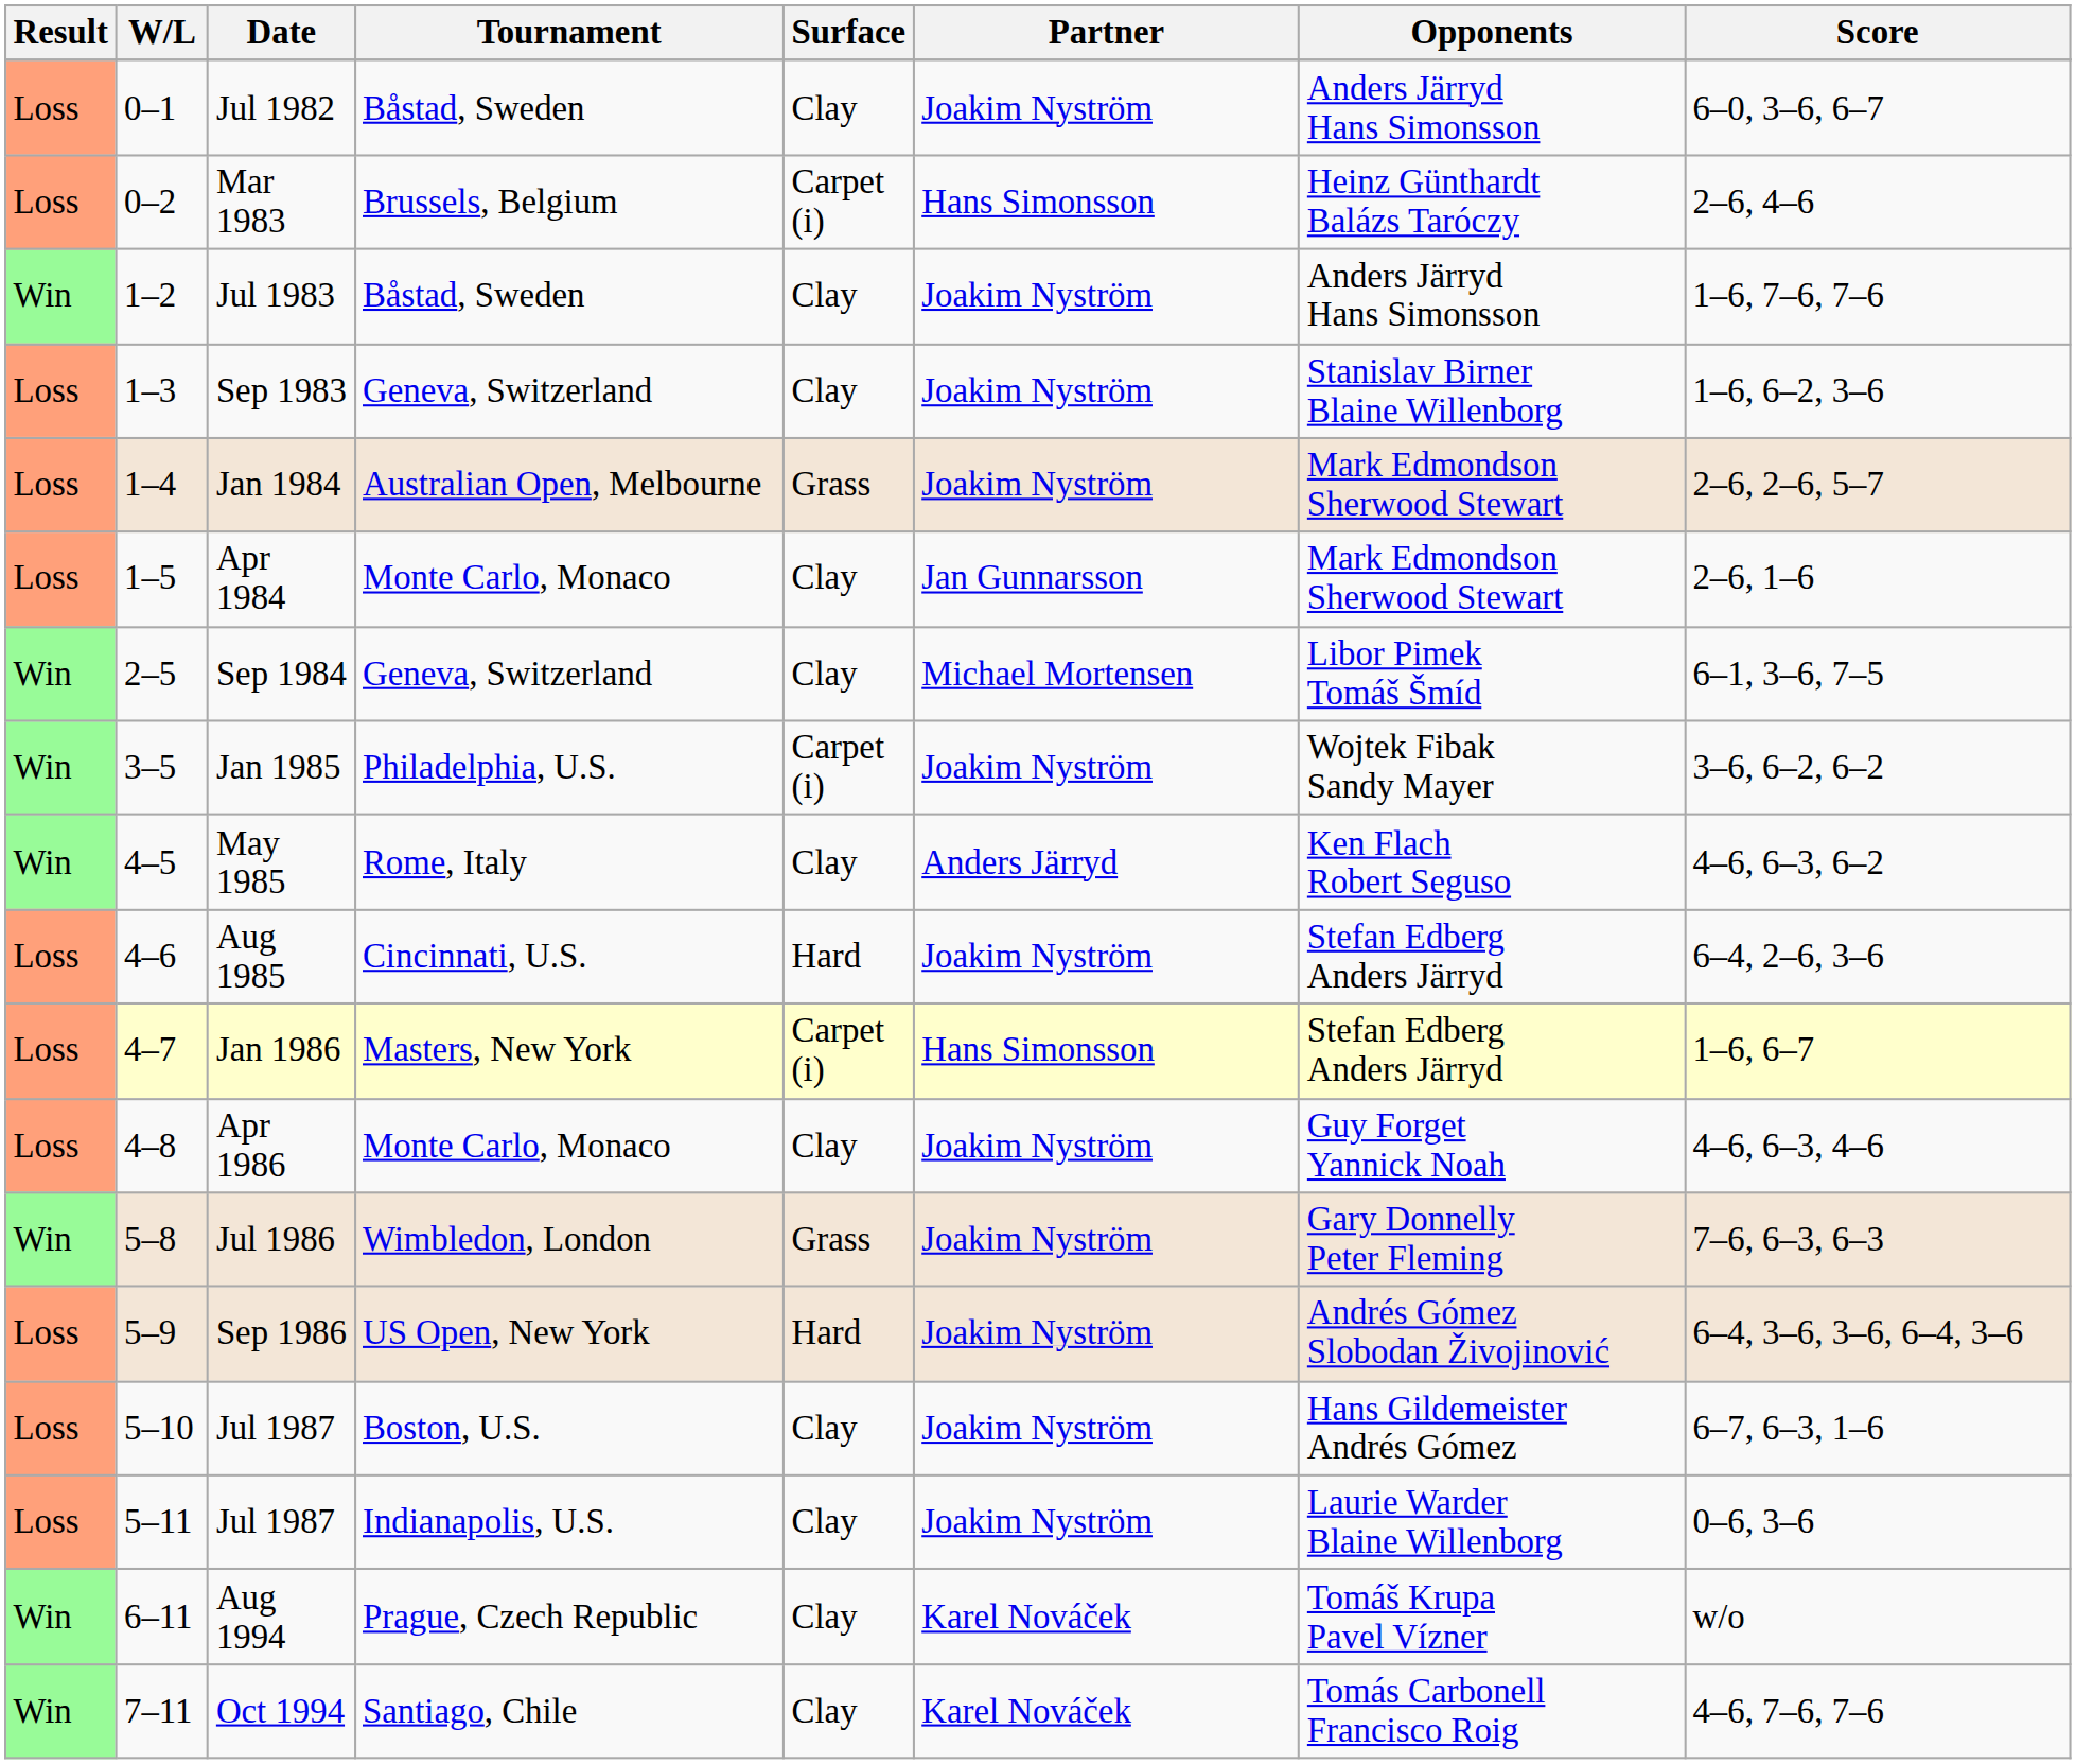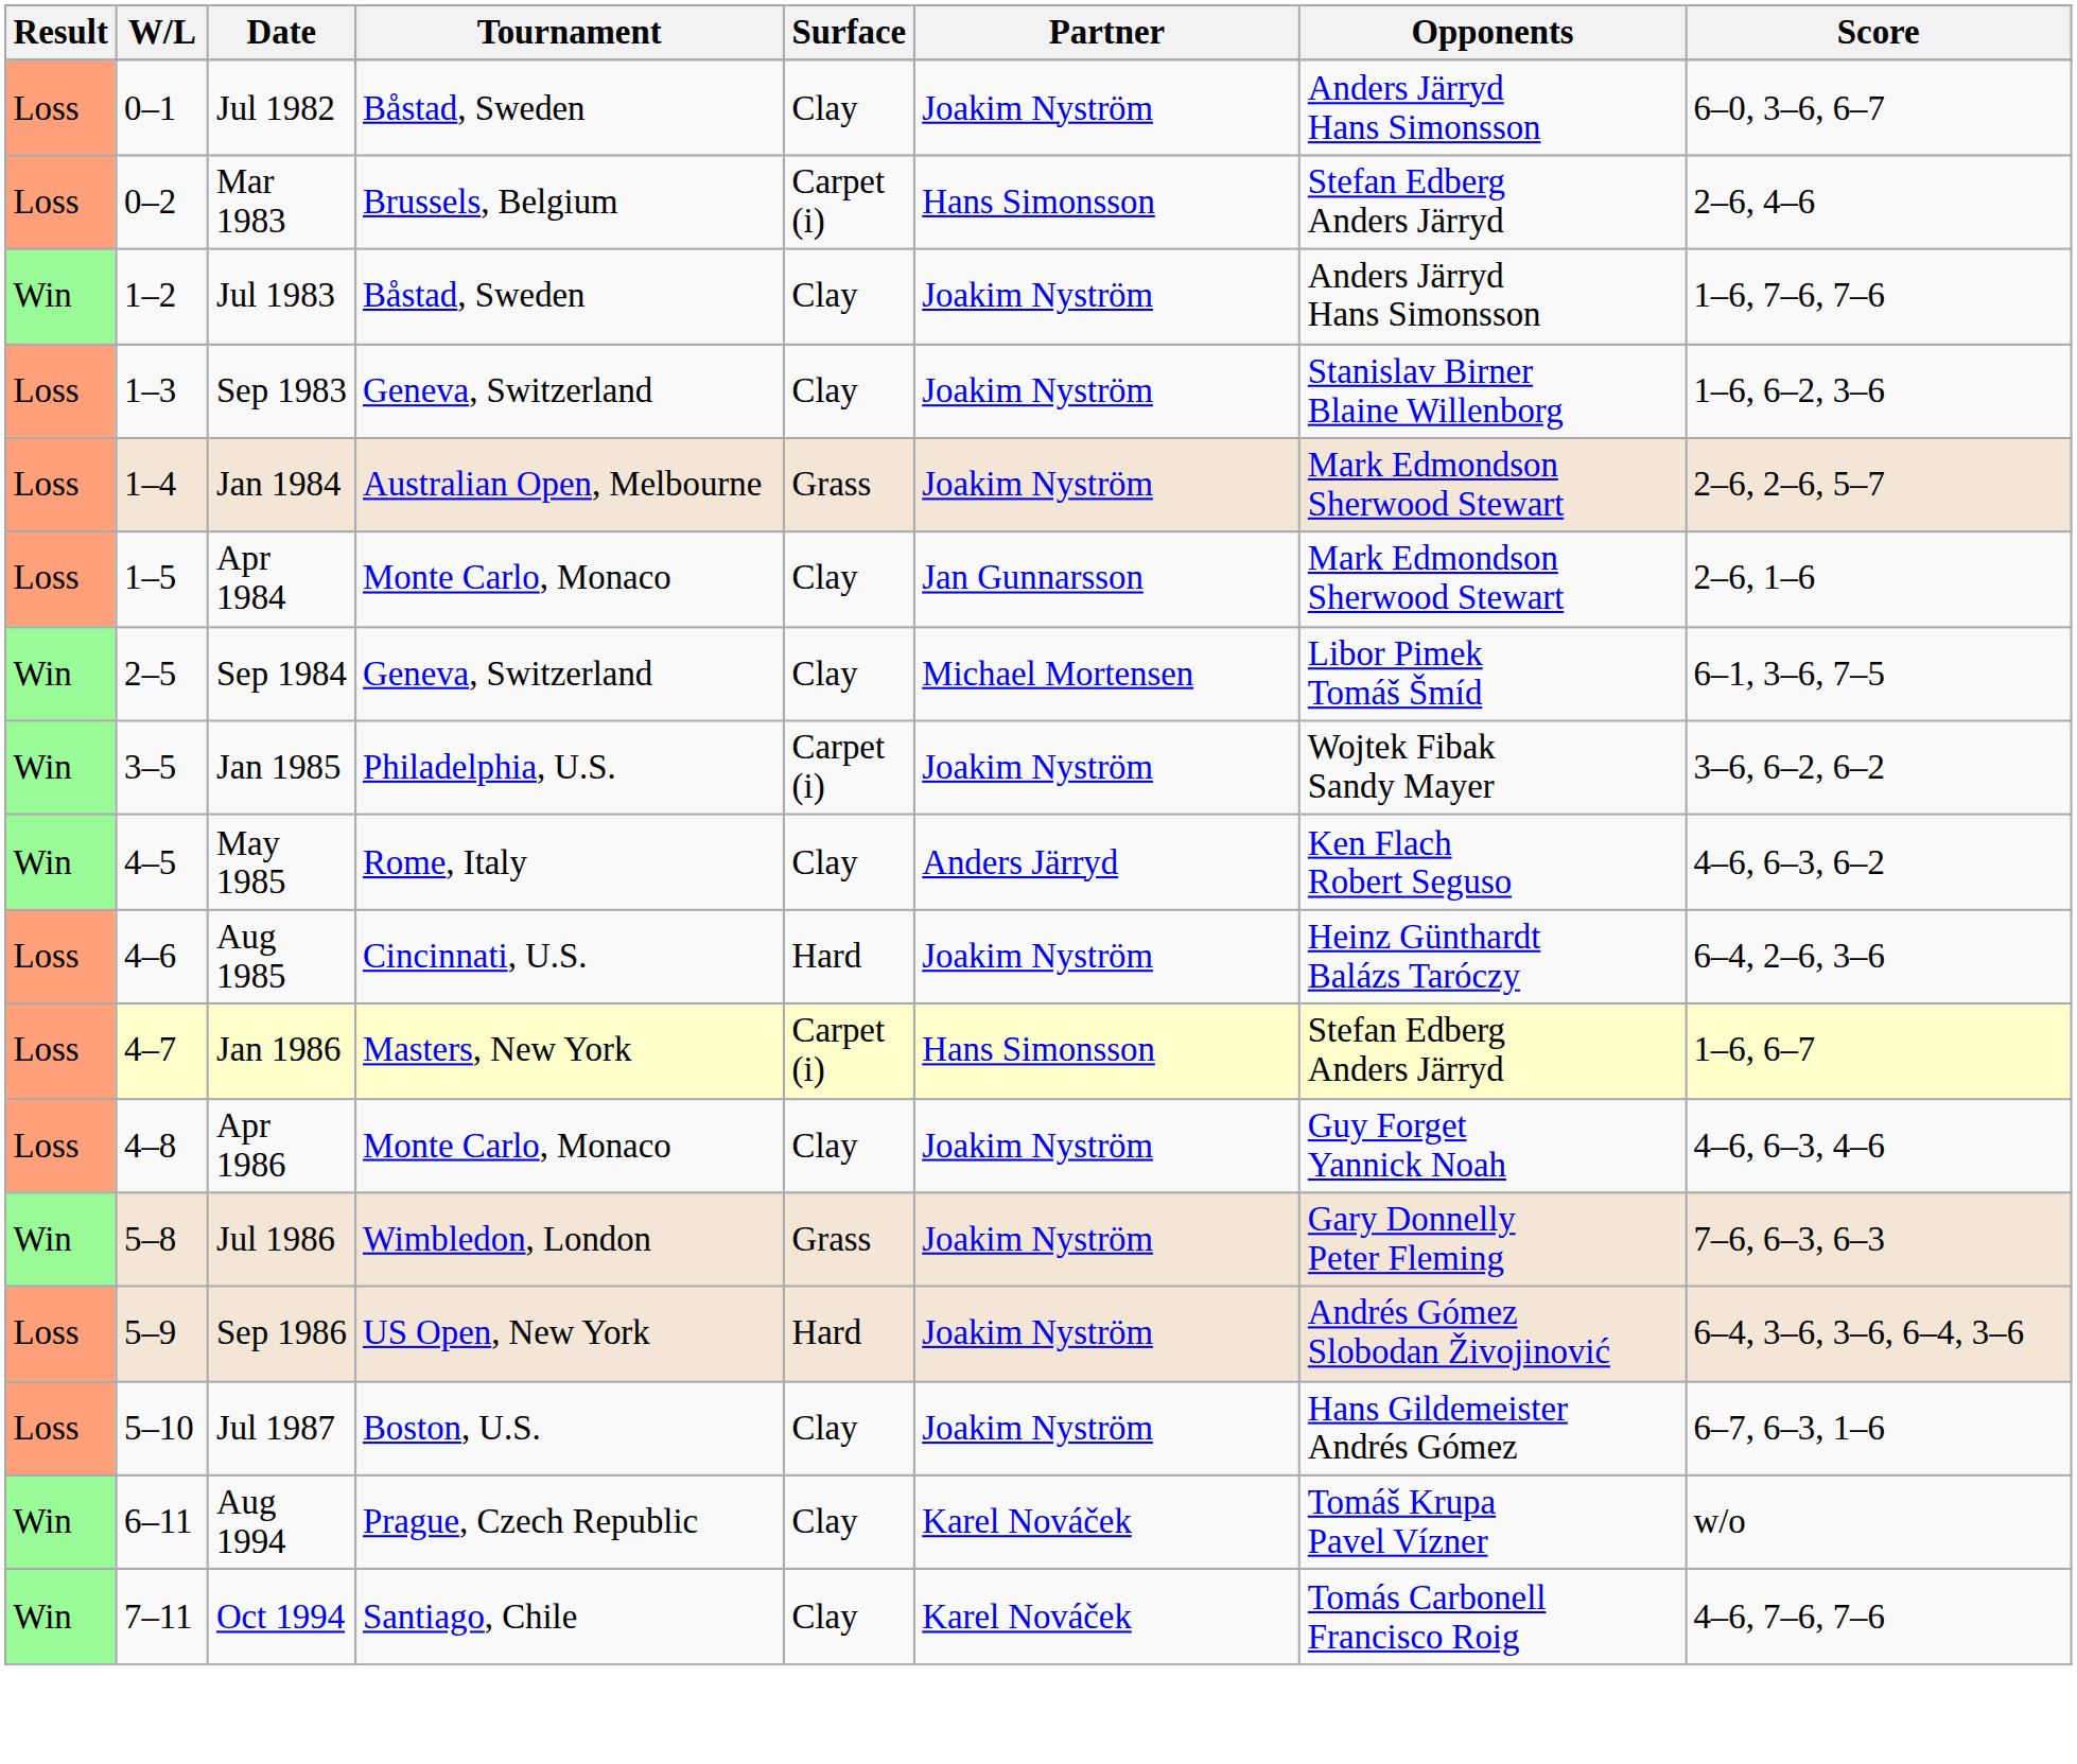 <table class="sortable wikitable">
 <tr>
 <th style="width:40px">Result</th>
 <th style="width:35px" class="unsortable">W/L</th>
 <th style="width:60px">Date</th>
 <th style="width:190px">Tournament</th>
 <th style="width:50px">Surface</th>
 <th style="width:170px">Partner</th>
 <th style="width:170px">Opponents</th>
 <th style="width:170px" class="unsortable">Score</th>
 </tr>
 <tr>
 </tr>
 <tr>
 <td style="background:#ffa07a;">Loss</td>
 <td>0–1</td>
 <td>Jul 1982</td>
 <td><a href='#'>Båstad</a>, Sweden</td>
 <td>Clay</td>
 <td> <a href='#'>Joakim Nyström</a></td>
 <td> <a href='#'>Anders Järryd</a> <br>  <a href='#'>Hans Simonsson</a></td>
 <td>6–0, 3–6, 6–7</td>
 </tr>
 <tr>
 <td style="background:#ffa07a;">Loss</td>
 <td>0–2</td>
 <td>Mar 1983</td>
 <td><a href='#'>Brussels</a>, Belgium</td>
 <td>Carpet (i)</td>
 <td> <a href='#'>Hans Simonsson</a></td>
-<td> <a href='#'>Heinz Günthardt</a> <br>  <a href='#'>Balázs Taróczy</a></td>
+<td> <a href='#'>Stefan Edberg</a> <br>  Anders Järryd</td>
 <td>2–6, 4–6</td>
 </tr>
 <tr>
 <td style="background:#98fb98;">Win</td>
 <td>1–2</td>
 <td>Jul 1983</td>
 <td><a href='#'>Båstad</a>, Sweden</td>
 <td>Clay</td>
 <td> <a href='#'>Joakim Nyström</a></td>
 <td> Anders Järryd <br>  Hans Simonsson</td>
 <td>1–6, 7–6, 7–6</td>
 </tr>
 <tr>
 <td style="background:#ffa07a;">Loss</td>
 <td>1–3</td>
 <td>Sep 1983</td>
 <td><a href='#'>Geneva</a>, Switzerland</td>
 <td>Clay</td>
 <td> <a href='#'>Joakim Nyström</a></td>
 <td> <a href='#'>Stanislav Birner</a> <br>  <a href='#'>Blaine Willenborg</a></td>
 <td>1–6, 6–2, 3–6</td>
 </tr>
 <tr style="background:#f3e6d7;">
 <td style="background:#ffa07a;">Loss</td>
 <td>1–4</td>
 <td>Jan 1984</td>
 <td><a href='#'>Australian Open</a>, Melbourne</td>
 <td>Grass</td>
 <td> <a href='#'>Joakim Nyström</a></td>
 <td> <a href='#'>Mark Edmondson</a> <br>  <a href='#'>Sherwood Stewart</a></td>
 <td>2–6, 2–6, 5–7</td>
 </tr>
 <tr>
 <td style="background:#ffa07a;">Loss</td>
 <td>1–5</td>
 <td>Apr 1984</td>
 <td><a href='#'>Monte Carlo</a>, Monaco</td>
 <td>Clay</td>
 <td> <a href='#'>Jan Gunnarsson</a></td>
 <td> <a href='#'>Mark Edmondson</a> <br>  <a href='#'>Sherwood Stewart</a></td>
 <td>2–6, 1–6</td>
 </tr>
 <tr>
 <td style="background:#98fb98;">Win</td>
 <td>2–5</td>
 <td>Sep 1984</td>
 <td><a href='#'>Geneva</a>, Switzerland</td>
 <td>Clay</td>
 <td> <a href='#'>Michael Mortensen</a></td>
 <td> <a href='#'>Libor Pimek</a> <br>  <a href='#'>Tomáš Šmíd</a></td>
 <td>6–1, 3–6, 7–5</td>
 </tr>
 <tr>
 <td style="background:#98fb98;">Win</td>
 <td>3–5</td>
 <td>Jan 1985</td>
 <td><a href='#'>Philadelphia</a>, U.S.</td>
 <td>Carpet (i)</td>
 <td> <a href='#'>Joakim Nyström</a></td>
 <td> Wojtek Fibak <br>  Sandy Mayer</td>
 <td>3–6, 6–2, 6–2</td>
 </tr>
 <tr>
 <td style="background:#98fb98;">Win</td>
 <td>4–5</td>
 <td>May 1985</td>
 <td><a href='#'>Rome</a>, Italy</td>
 <td>Clay</td>
 <td> <a href='#'>Anders Järryd</a></td>
 <td> <a href='#'>Ken Flach</a> <br>  <a href='#'>Robert Seguso</a></td>
 <td>4–6, 6–3, 6–2</td>
 </tr>
 <tr>
 <td style="background:#ffa07a;">Loss</td>
 <td>4–6</td>
 <td>Aug 1985</td>
 <td><a href='#'>Cincinnati</a>, U.S.</td>
 <td>Hard</td>
 <td> <a href='#'>Joakim Nyström</a></td>
-<td> <a href='#'>Stefan Edberg</a> <br>  Anders Järryd</td>
+<td> <a href='#'>Heinz Günthardt</a> <br>  <a href='#'>Balázs Taróczy</a></td>
 <td>6–4, 2–6, 3–6</td>
 </tr>
 <tr style="background:#ffffcc;">
 <td style="background:#ffa07a;">Loss</td>
 <td>4–7</td>
 <td>Jan 1986</td>
 <td><a href='#'>Masters</a>, New York</td>
 <td>Carpet (i)</td>
 <td> <a href='#'>Hans Simonsson</a></td>
 <td> Stefan Edberg <br>  Anders Järryd</td>
 <td>1–6, 6–7</td>
 </tr>
 <tr>
 <td style="background:#ffa07a;">Loss</td>
 <td>4–8</td>
 <td>Apr 1986</td>
 <td><a href='#'>Monte Carlo</a>, Monaco</td>
 <td>Clay</td>
 <td> <a href='#'>Joakim Nyström</a></td>
 <td> <a href='#'>Guy Forget</a> <br>  <a href='#'>Yannick Noah</a></td>
 <td>4–6, 6–3, 4–6</td>
 </tr>
 <tr style="background:#f3e6d7;">
 <td style="background:#98fb98;">Win</td>
 <td>5–8</td>
 <td>Jul 1986</td>
 <td><a href='#'>Wimbledon</a>, London</td>
 <td>Grass</td>
 <td> <a href='#'>Joakim Nyström</a></td>
 <td> <a href='#'>Gary Donnelly</a> <br>  <a href='#'>Peter Fleming</a></td>
 <td>7–6, 6–3, 6–3</td>
 </tr>
 <tr style="background:#f3e6d7;">
 <td style="background:#ffa07a;">Loss</td>
 <td>5–9</td>
 <td>Sep 1986</td>
 <td><a href='#'>US Open</a>, New York</td>
 <td>Hard</td>
 <td> <a href='#'>Joakim Nyström</a></td>
 <td> <a href='#'>Andrés Gómez</a> <br>  <a href='#'>Slobodan Živojinović</a></td>
 <td>6–4, 3–6, 3–6, 6–4, 3–6</td>
 </tr>
 <tr>
 <td style="background:#ffa07a;">Loss</td>
 <td>5–10</td>
 <td>Jul 1987</td>
 <td><a href='#'>Boston</a>, U.S.</td>
 <td>Clay</td>
 <td> <a href='#'>Joakim Nyström</a></td>
 <td> <a href='#'>Hans Gildemeister</a> <br>  Andrés Gómez</td>
 <td>6–7, 6–3, 1–6</td>
 </tr>
 <tr>
-<td style="background:#ffa07a;">Loss</td>
-<td>5–11</td>
-<td>Jul 1987</td>
-<td><a href='#'>Indianapolis</a>, U.S.</td>
-<td>Clay</td>
-<td> <a href='#'>Joakim Nyström</a></td>
-<td> <a href='#'>Laurie Warder</a> <br>  <a href='#'>Blaine Willenborg</a></td>
-<td>0–6, 3–6</td>
-</tr>
-<tr>
 <td style="background:#98fb98;">Win</td>
 <td>6–11</td>
 <td>Aug 1994</td>
 <td><a href='#'>Prague</a>, Czech Republic</td>
 <td>Clay</td>
 <td> <a href='#'>Karel Nováček</a></td>
 <td> <a href='#'>Tomáš Krupa</a> <br>  <a href='#'>Pavel Vízner</a></td>
 <td>w/o</td>
 </tr>
 <tr>
 <td style="background:#98fb98;">Win</td>
 <td>7–11</td>
 <td><a href='#'>Oct 1994</a></td>
 <td><a href='#'>Santiago</a>, Chile</td>
 <td>Clay</td>
 <td> <a href='#'>Karel Nováček</a></td>
 <td> <a href='#'>Tomás Carbonell</a> <br>  <a href='#'>Francisco Roig</a></td>
 <td>4–6, 7–6, 7–6</td>
 </tr>
 </table>
